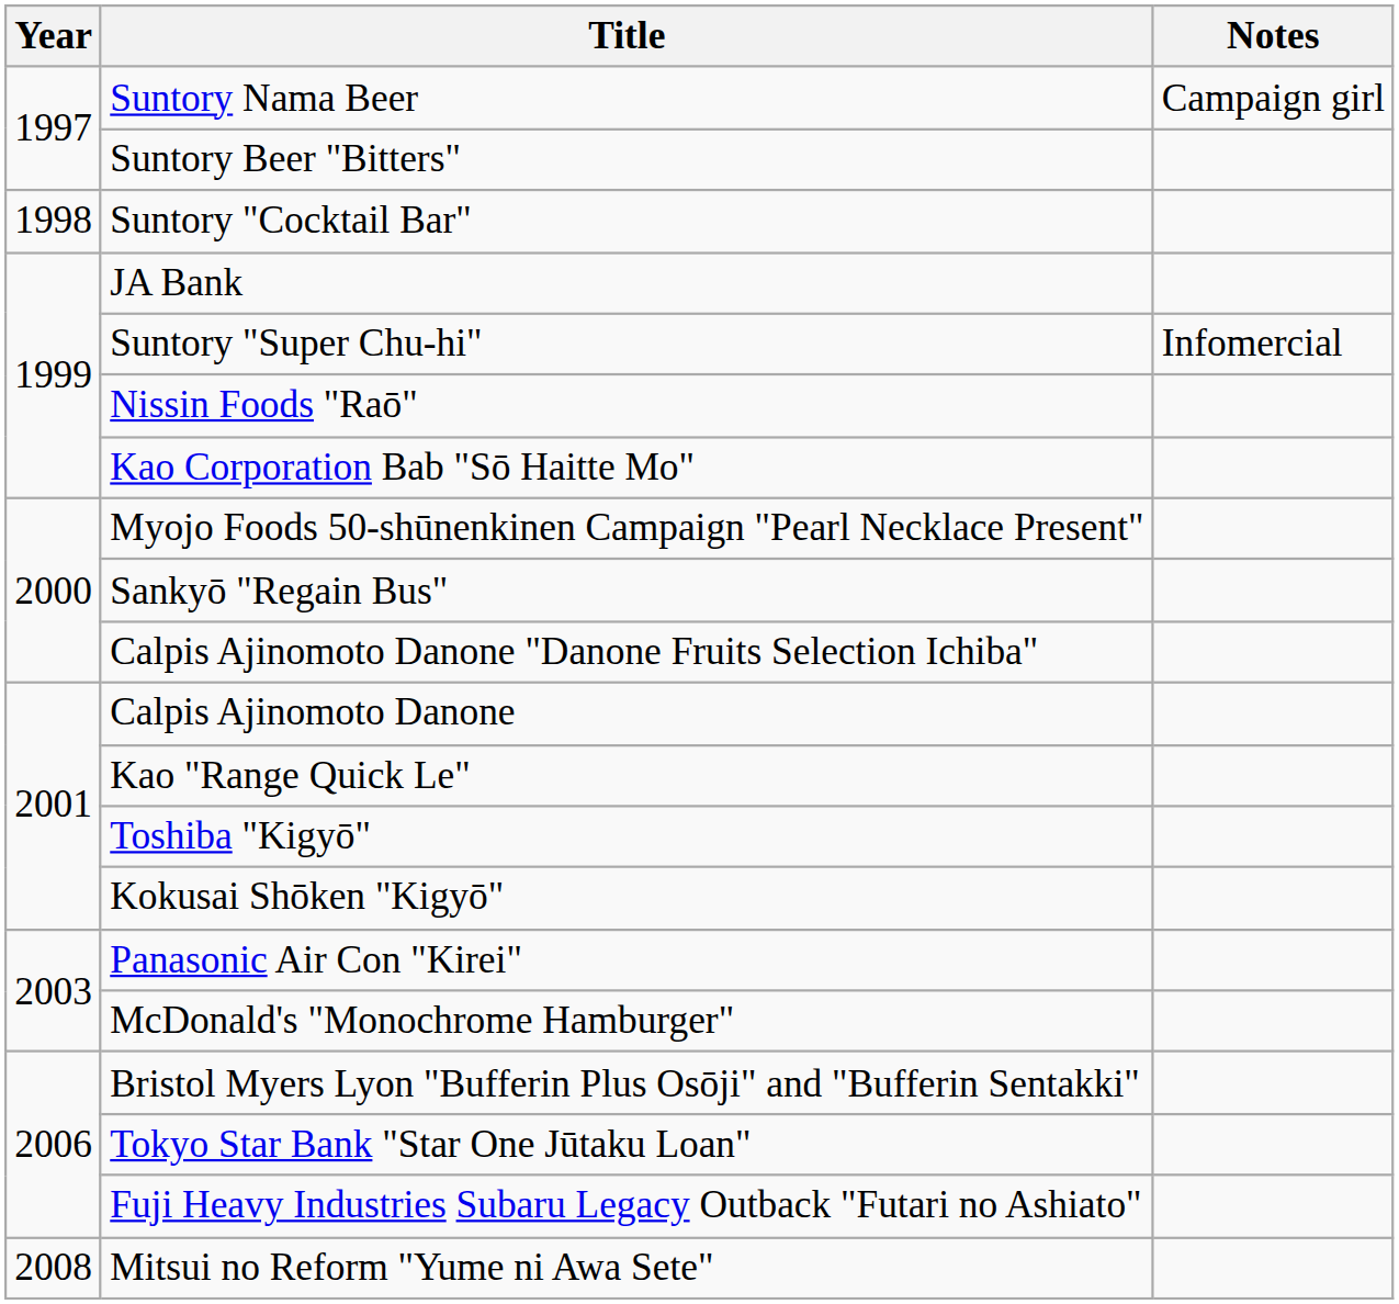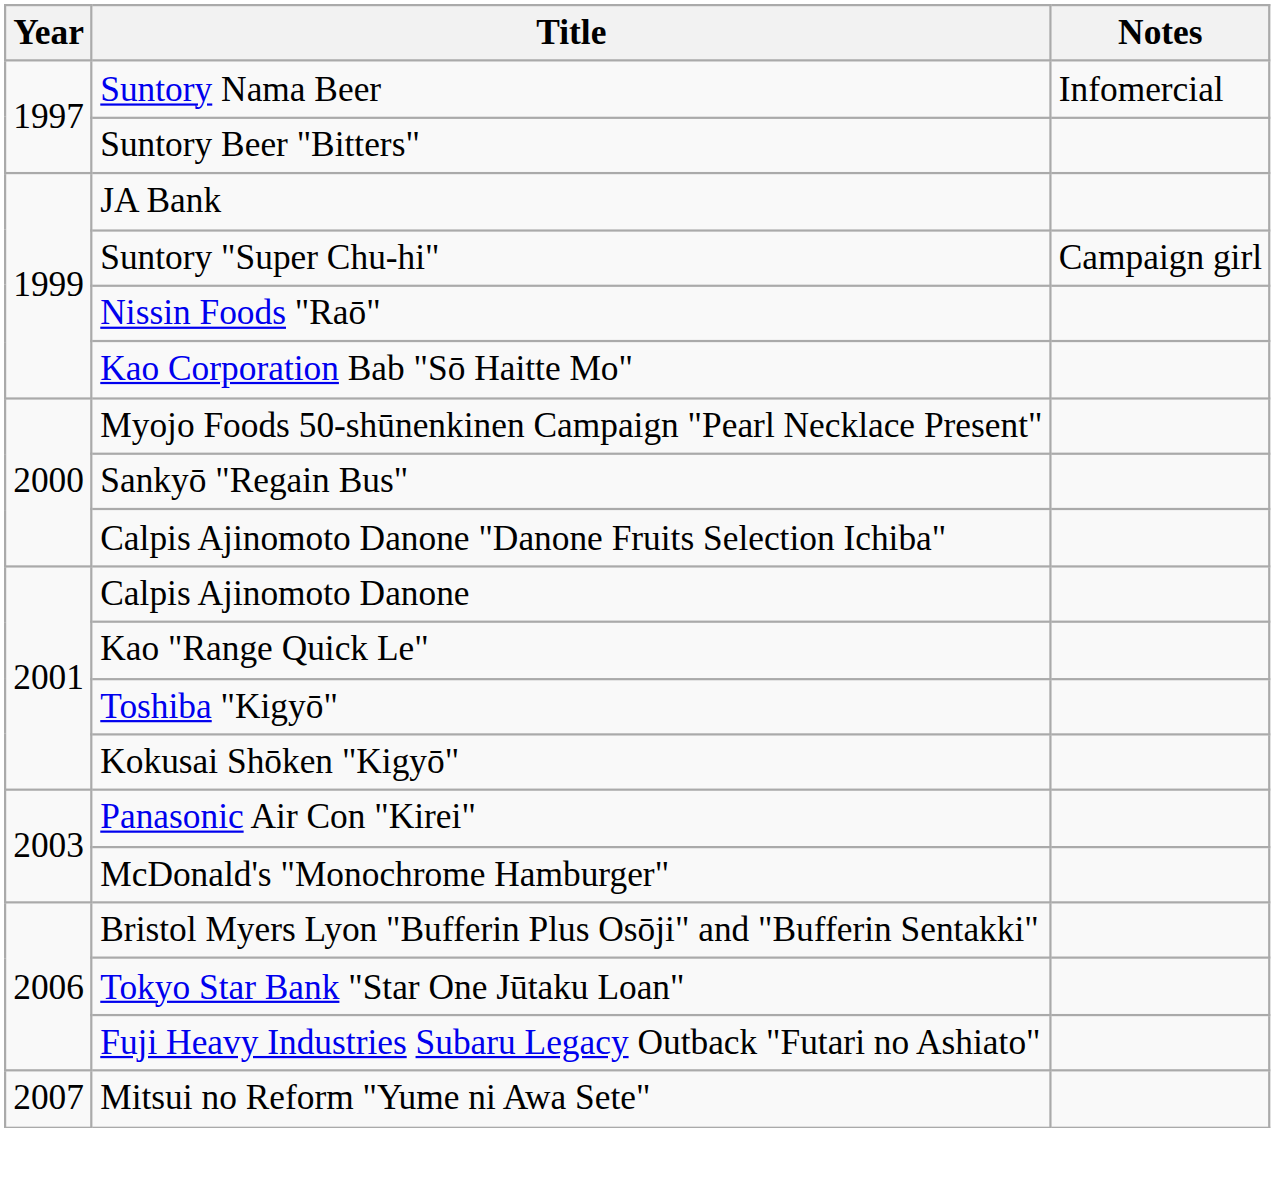 <table class="wikitable">
 <tr>
 <th>Year</th>
 <th>Title</th>
 <th>Notes</th>
 </tr>
 <tr>
 <td rowspan="2">1997</td>
 <td><a href='#'>Suntory</a> Nama Beer</td>
-<td>Campaign girl</td>
+<td>Infomercial</td>
 </tr>
 <tr>
 <td>Suntory Beer "Bitters"</td>
-<td></td>
-</tr>
-<tr>
-<td>1998</td>
-<td>Suntory "Cocktail Bar"</td>
 <td></td>
 </tr>
 <tr>
 <td rowspan="4">1999</td>
 <td>JA Bank</td>
 <td></td>
 </tr>
 <tr>
 <td>Suntory "Super Chu-hi"</td>
-<td>Infomercial</td>
+<td>Campaign girl</td>
 </tr>
 <tr>
 <td><a href='#'>Nissin Foods</a> "Raō"</td>
 <td></td>
 </tr>
 <tr>
 <td><a href='#'>Kao Corporation</a> Bab "Sō Haitte Mo"</td>
 <td></td>
 </tr>
 <tr>
 <td rowspan="3">2000</td>
 <td>Myojo Foods 50-shūnenkinen Campaign "Pearl Necklace Present"</td>
 <td></td>
 </tr>
 <tr>
 <td>Sankyō "Regain Bus"</td>
 <td></td>
 </tr>
 <tr>
 <td>Calpis Ajinomoto Danone "Danone Fruits Selection Ichiba"</td>
 <td></td>
 </tr>
 <tr>
 <td rowspan="4">2001</td>
 <td>Calpis Ajinomoto Danone</td>
 <td></td>
 </tr>
 <tr>
 <td>Kao "Range Quick Le"</td>
 <td></td>
 </tr>
 <tr>
 <td><a href='#'>Toshiba</a> "Kigyō"</td>
 <td></td>
 </tr>
 <tr>
 <td>Kokusai Shōken "Kigyō"</td>
 <td></td>
 </tr>
 <tr>
 <td rowspan="2">2003</td>
 <td><a href='#'>Panasonic</a> Air Con "Kirei"</td>
 <td></td>
 </tr>
 <tr>
 <td>McDonald's "Monochrome Hamburger"</td>
 <td></td>
 </tr>
 <tr>
 <td rowspan="3">2006</td>
 <td>Bristol Myers Lyon "Bufferin Plus Osōji" and "Bufferin Sentakki"</td>
 <td></td>
 </tr>
 <tr>
 <td><a href='#'>Tokyo Star Bank</a> "Star One Jūtaku Loan"</td>
 <td></td>
 </tr>
 <tr>
 <td><a href='#'>Fuji Heavy Industries</a> <a href='#'>Subaru Legacy</a> Outback "Futari no Ashiato"</td>
 <td></td>
 </tr>
 <tr>
-<td>2008</td>
+<td>2007</td>
 <td>Mitsui no Reform "Yume ni Awa Sete"</td>
 <td></td>
 </tr>
 </table>
